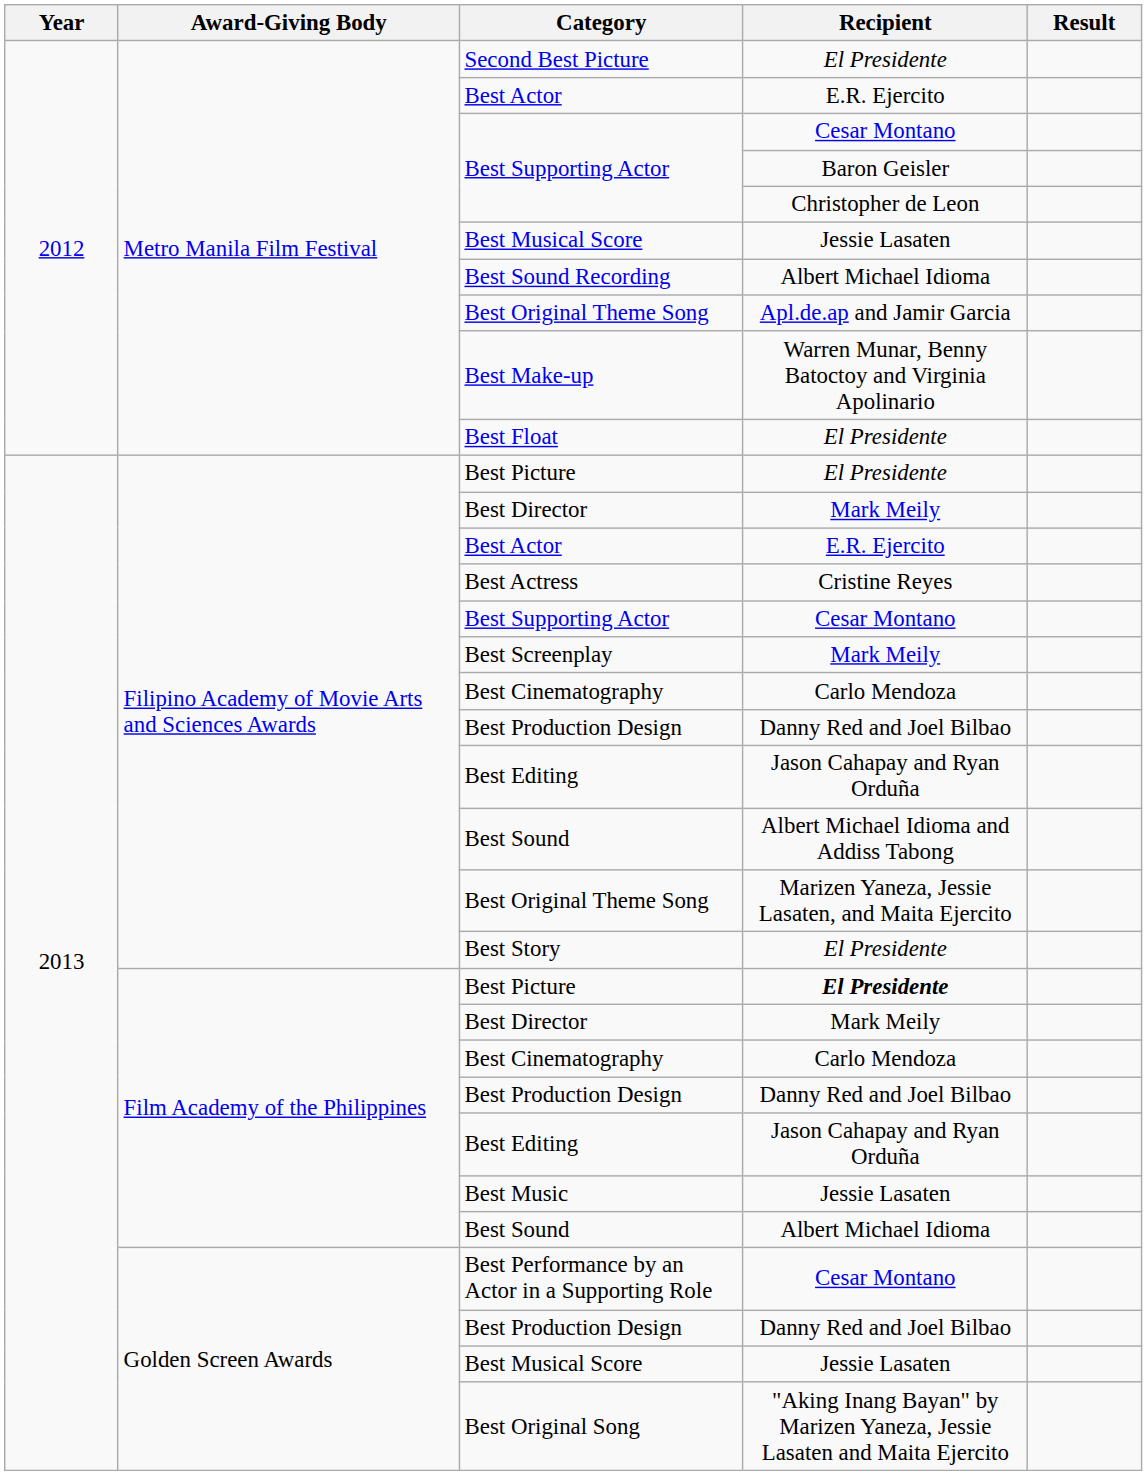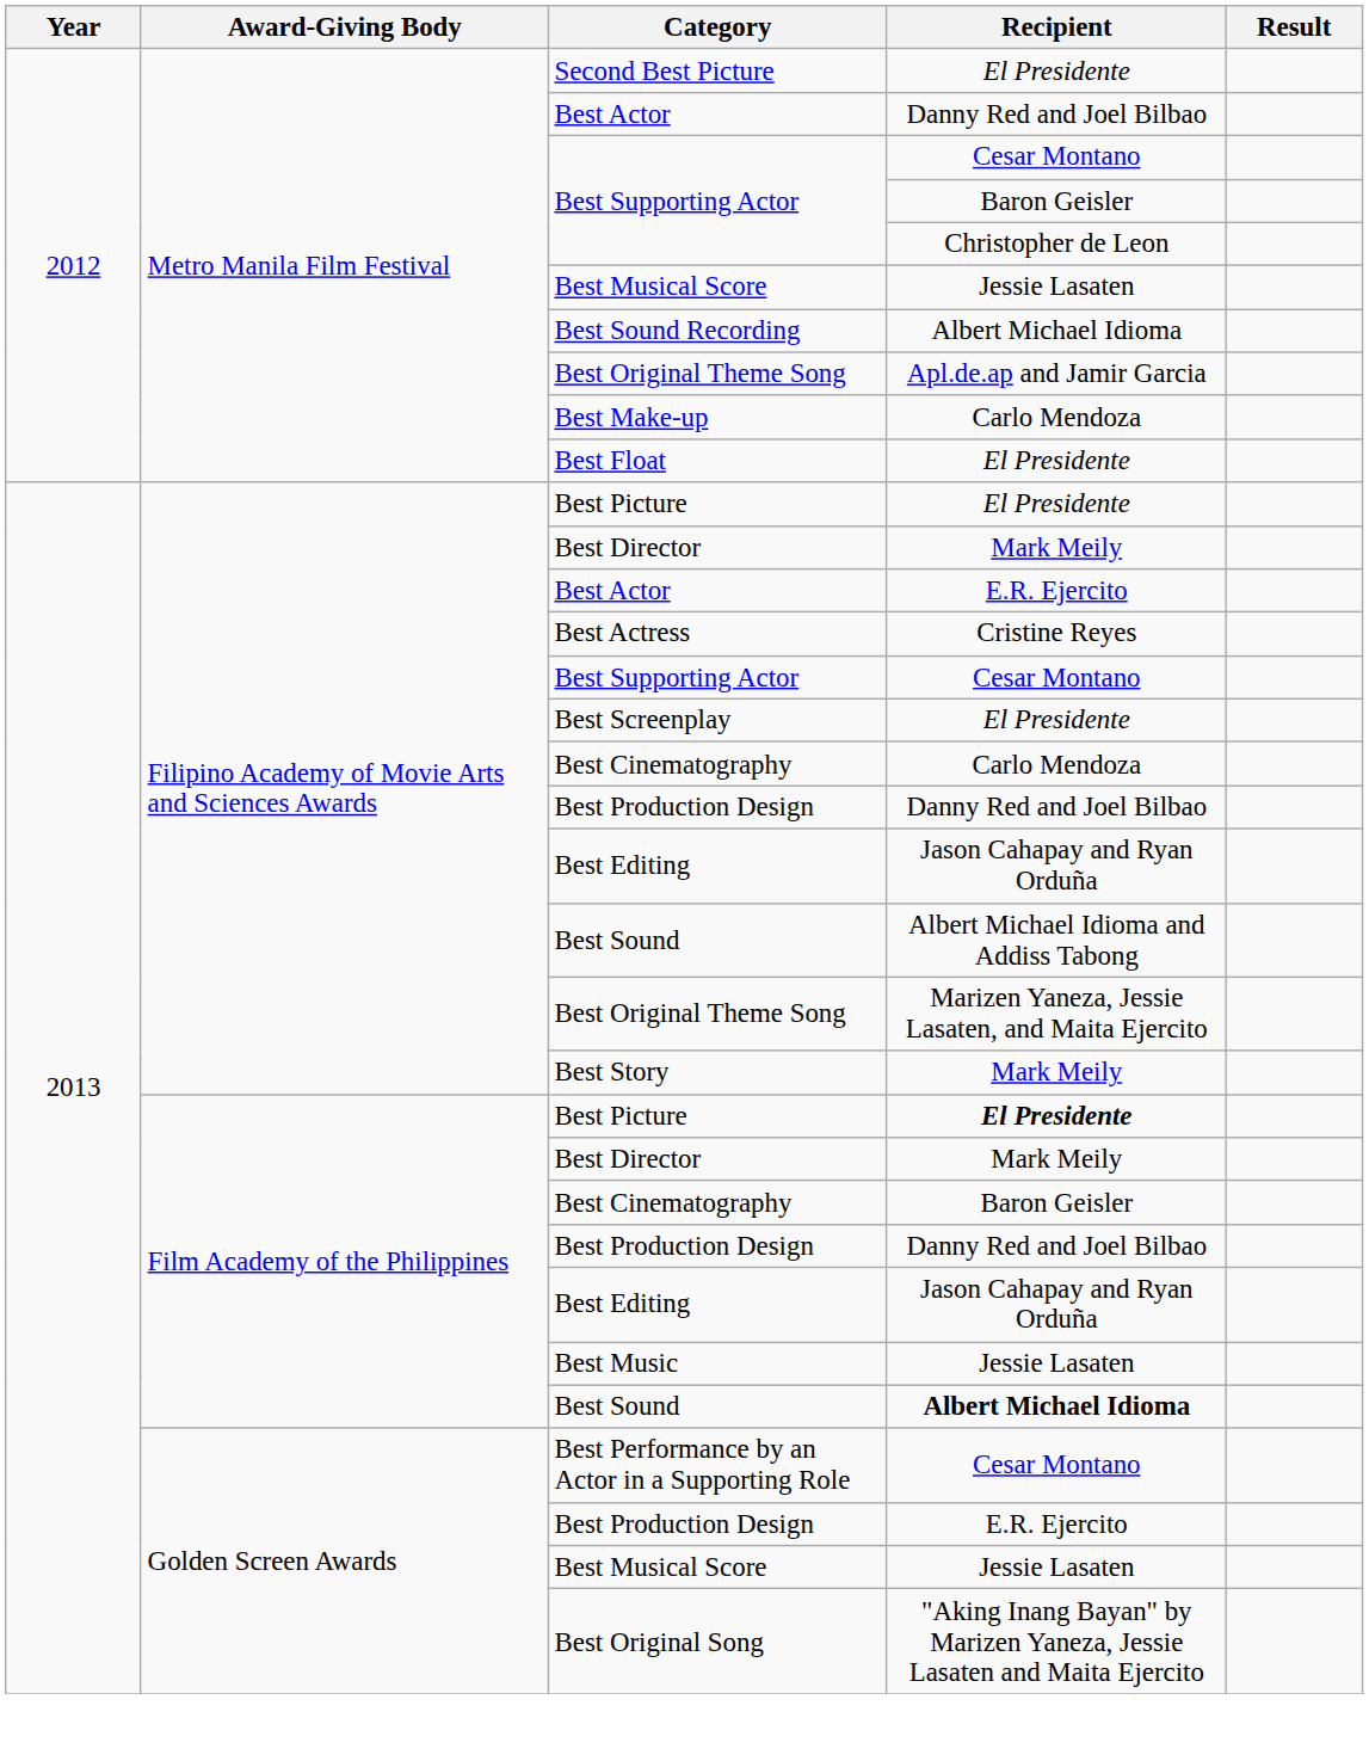 <table | width="90%" class="wikitable sortable">
 <tr>
 <th width="10%">Year</th>
 <th width="30%">Award-Giving Body</th>
 <th width="25%">Category</th>
 <th width="25%">Recipient</th>
 <th width="10%">Result</th>
 </tr>
 <tr>
 <td rowspan="10" align="center"><a href='#'>2012</a></td>
 <td rowspan="10" align="left"><a href='#'>Metro Manila Film Festival</a></td>
 <td align="left"><a href='#'>Second Best Picture</a></td>
 <td align="center"><em>El Presidente</em></td>
 <td></td>
 </tr>
 <tr>
 <td><a href='#'>Best Actor</a></td>
-<td align="center">E.R. Ejercito</td>
+<td align="center">Danny Red and Joel Bilbao</td>
 <td></td>
 </tr>
 <tr>
 <td rowspan="3"><a href='#'>Best Supporting Actor</a></td>
 <td align="center"><a href='#'>Cesar Montano</a></td>
 <td></td>
 </tr>
 <tr>
 <td align="center">Baron Geisler</td>
 <td></td>
 </tr>
 <tr>
 <td align="center">Christopher de Leon</td>
 <td></td>
 </tr>
 <tr>
 <td align="left"><a href='#'>Best Musical Score</a></td>
 <td align="center">Jessie Lasaten</td>
 <td></td>
 </tr>
 <tr>
 <td align="left"><a href='#'>Best Sound Recording</a></td>
 <td align="center">Albert Michael Idioma</td>
 <td></td>
 </tr>
 <tr>
 <td align="left"><a href='#'>Best Original Theme Song</a></td>
 <td align="center"><a href='#'>Apl.de.ap</a> and Jamir Garcia</td>
 <td></td>
 </tr>
 <tr>
 <td align="left"><a href='#'>Best Make-up</a></td>
-<td align="center">Warren Munar, Benny Batoctoy and Virginia Apolinario</td>
+<td align="center">Carlo Mendoza</td>
 <td></td>
 </tr>
 <tr>
 <td align="left"><a href='#'>Best Float</a></td>
 <td align="center"><em>El Presidente</em></td>
 <td></td>
 </tr>
 <tr>
 <td rowspan="27" align="center">2013</td>
 <td rowspan="12" align="left"><a href='#'>Filipino Academy of Movie Arts and Sciences Awards</a></td>
 <td align="left">Best Picture</td>
 <td align="center"><em>El Presidente</em></td>
 <td></td>
 </tr>
 <tr>
 <td align="left">Best Director</td>
 <td align="center"><a href='#'>Mark Meily</a></td>
 <td></td>
 </tr>
 <tr>
 <td align="left"><a href='#'>Best Actor</a></td>
 <td align="center"><a href='#'>E.R. Ejercito</a></td>
 <td></td>
 </tr>
 <tr>
 <td>Best Actress</td>
 <td align="center">Cristine Reyes</td>
 <td></td>
 </tr>
 <tr>
 <td align="left"><a href='#'>Best Supporting Actor</a></td>
 <td align="center"><a href='#'>Cesar Montano</a></td>
 <td></td>
 </tr>
 <tr>
 <td align="left">Best Screenplay</td>
-<td align="center"><a href='#'>Mark Meily</a></td>
+<td align="center"><em>El Presidente</em></td>
 <td></td>
 </tr>
 <tr>
 <td align="left">Best Cinematography</td>
 <td align="center">Carlo Mendoza</td>
 <td></td>
 </tr>
 <tr>
 <td align="left">Best Production Design</td>
 <td align="center">Danny Red and Joel Bilbao</td>
 <td></td>
 </tr>
 <tr>
 <td align="left">Best Editing</td>
 <td align="center">Jason Cahapay and Ryan Orduña</td>
 <td></td>
 </tr>
 <tr>
 <td align="left">Best Sound</td>
 <td align="center">Albert Michael Idioma and Addiss Tabong</td>
 <td></td>
 </tr>
 <tr>
 <td align="left">Best Original Theme Song</td>
 <td align="center">Marizen Yaneza, Jessie Lasaten, and Maita Ejercito</td>
 <td></td>
 </tr>
 <tr>
 <td align="left">Best Story</td>
-<td align="center"><em>El Presidente</em></td>
+<td align="center"><a href='#'>Mark Meily</a></td>
 <td></td>
 </tr>
 <tr>
 <td rowspan="7"><a href='#'>Film Academy of the Philippines</a></td>
 <td>Best Picture</td>
 <td align="center"><strong><em>El Presidente</em></strong></td>
 <td></td>
 </tr>
 <tr>
 <td>Best Director</td>
 <td align="center">Mark Meily</td>
 <td></td>
 </tr>
 <tr>
 <td>Best Cinematography</td>
-<td align="center">Carlo Mendoza</td>
+<td align="center">Baron Geisler</td>
 <td></td>
 </tr>
 <tr>
 <td>Best Production Design</td>
 <td align="center">Danny Red and Joel Bilbao</td>
 <td></td>
 </tr>
 <tr>
 <td>Best Editing</td>
 <td align="center">Jason Cahapay and Ryan Orduña</td>
 <td></td>
 </tr>
 <tr>
 <td>Best Music</td>
 <td align="center">Jessie Lasaten</td>
 <td></td>
 </tr>
 <tr>
 <td>Best Sound</td>
-<td align="center">Albert Michael Idioma</td>
+<td align="center"><strong>Albert Michael Idioma</strong></td>
 <td></td>
 </tr>
 <tr>
 <td rowspan="4">Golden Screen Awards</td>
 <td>Best Performance by an Actor in a Supporting Role</td>
 <td align="center"><a href='#'>Cesar Montano</a></td>
 <td></td>
 </tr>
 <tr>
 <td>Best Production Design</td>
-<td align="center">Danny Red and Joel Bilbao</td>
+<td align="center">E.R. Ejercito</td>
 <td></td>
 </tr>
 <tr>
 <td>Best Musical Score</td>
 <td align="center">Jessie Lasaten</td>
 <td></td>
 </tr>
 <tr>
 <td>Best Original Song</td>
 <td align="center">"Aking Inang Bayan" by Marizen Yaneza, Jessie Lasaten and Maita Ejercito</td>
 <td></td>
 </tr>
 </table>
